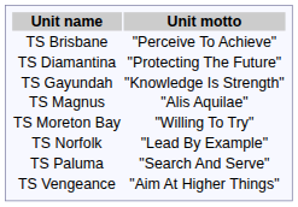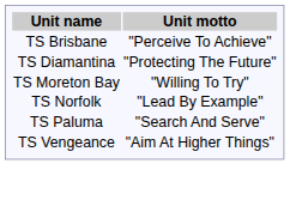 <table class="mw-collapsible mw-collapsed" style="border:1px solid #8888aa; background:#f7f8ff; text-align:center; padding:5px;">
 <tr style="background:#CCCCCC">
 <th>Unit name</th>
 <th>Unit motto</th>
 </tr>
 <tr>
 <td>TS Brisbane</td>
 <td>"Perceive To Achieve"</td>
 </tr>
 <tr>
 <td>TS Diamantina</td>
 <td>"Protecting The Future"</td>
-</tr>
-<tr>
-<td>TS Gayundah</td>
-<td>"Knowledge Is Strength"</td>
-</tr>
-<tr>
-<td>TS Magnus</td>
-<td>"Alis Aquilae"</td>
 </tr>
 <tr>
 <td>TS Moreton Bay</td>
 <td>"Willing To Try"</td>
 </tr>
 <tr>
 <td>TS Norfolk</td>
 <td>"Lead By Example"</td>
 </tr>
 <tr>
 <td>TS Paluma</td>
 <td>"Search And Serve"</td>
 </tr>
 <tr>
 <td>TS Vengeance</td>
 <td>"Aim At Higher Things"</td>
 </tr>
 </table>
